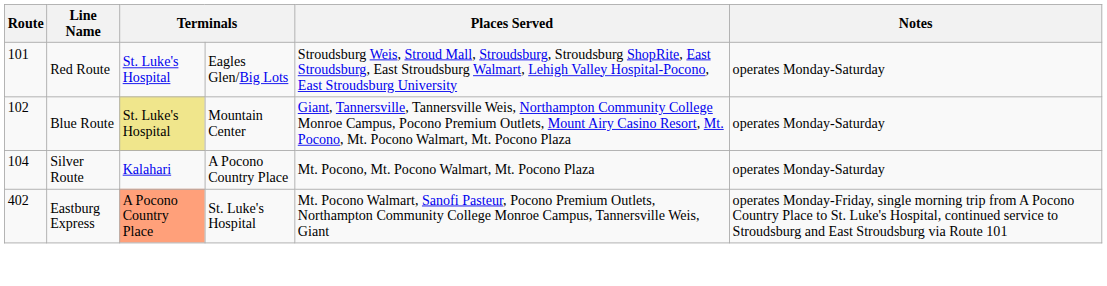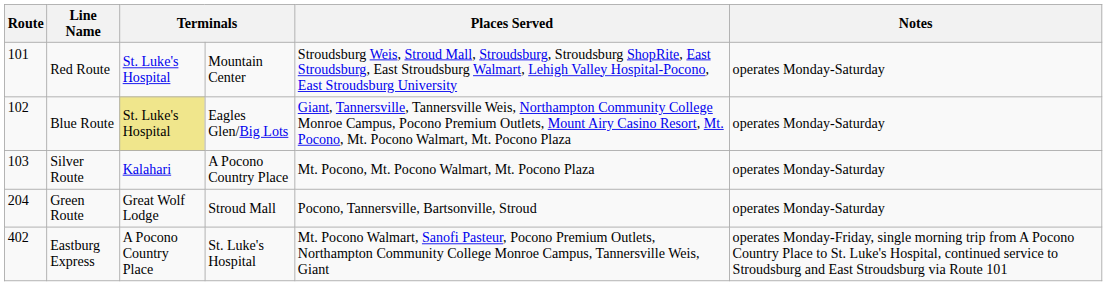 <table class=wikitable>
 <tr>
 <th>Route</th>
 <th>Line Name</th>
 <th colspan=2>Terminals</th>
 <th>Places Served</th>
 <th>Notes</th>
 </tr>
 <tr>
 <td valign=top><div>101</div></td>
 <td>Red Route</td>
 <td><a href='#'>St. Luke's Hospital</a></td>
-<td>Eagles Glen/<a href='#'>Big Lots</a></td>
+<td>Mountain Center</td>
 <td>Stroudsburg <a href='#'>Weis</a>, <a href='#'>Stroud Mall</a>, <a href='#'>Stroudsburg</a>, Stroudsburg <a href='#'>ShopRite</a>, <a href='#'>East Stroudsburg</a>, East Stroudsburg <a href='#'>Walmart</a>, <a href='#'>Lehigh Valley Hospital-Pocono</a>, <a href='#'>East Stroudsburg University</a></td>
 <td>operates Monday-Saturday</td>
 </tr>
 <tr>
 <td valign=top><div>102</div></td>
 <td>Blue Route</td>
 <td style="background: khaki;">St. Luke's Hospital</td>
-<td>Mountain Center</td>
+<td>Eagles Glen/<a href='#'>Big Lots</a></td>
 <td><a href='#'>Giant</a>, <a href='#'>Tannersville</a>, Tannersville Weis, <a href='#'>Northampton Community College</a> Monroe Campus, Pocono Premium Outlets, <a href='#'>Mount Airy Casino Resort</a>, <a href='#'>Mt. Pocono</a>, Mt. Pocono Walmart, Mt. Pocono Plaza</td>
 <td>operates Monday-Saturday</td>
 </tr>
 <tr>
-<td valign=top><div>104</div></td>
+<td valign=top><div>103</div></td>
 <td>Silver Route</td>
 <td><a href='#'>Kalahari</a></td>
 <td>A Pocono Country Place</td>
 <td>Mt. Pocono, Mt. Pocono Walmart, Mt. Pocono Plaza</td>
 <td>operates Monday-Saturday</td>
 </tr>
 <tr>
+<td valign=top><div>204</div></td>
+<td>Green Route</td>
+<td>Great Wolf Lodge</td>
+<td>Stroud Mall</td>
+<td>Pocono, Tannersville, Bartsonville, Stroud</td>
+<td>operates Monday-Saturday</td>
+</tr>
+<tr>
 <td valign=top><div>402</div></td>
 <td>Eastburg Express</td>
-<td style="background: lightsalmon;">A Pocono Country Place</td>
+<td>A Pocono Country Place</td>
 <td>St. Luke's Hospital</td>
 <td>Mt. Pocono Walmart, <a href='#'>Sanofi Pasteur</a>, Pocono Premium Outlets, Northampton Community College Monroe Campus, Tannersville Weis, Giant</td>
 <td>operates Monday-Friday, single morning trip from A Pocono Country Place to St. Luke's Hospital, continued service to Stroudsburg and East Stroudsburg via Route 101</td>
 </tr>
 </table>
